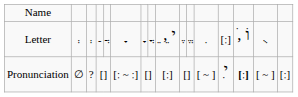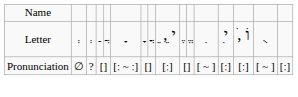 <table class="wikitable"  style="text-align:center;" class="wikitable">
 <tr>
 <td>Name</td>
 <td></td>
 <td></td>
 <td></td>
 <td></td>
 <td></td>
 <td></td>
 <td></td>
 <td></td>
 <td></td>
 <td></td>
 <td></td>
 <td></td>
 <td></td>
 <td></td>
 <td></td>
 </tr>
 <tr>
 <td>Letter</td>
 <td style="height:40px; font-size:150%; vertical-align:top;">ְ</td>
 <td style="height:40px; font-size:150%; vertical-align:top;">ְ</td>
 <td style="height:40px; font-size:150%; vertical-align:top;">ַ</td>
 <td style="height:40px; font-size:150%; vertical-align:top;">ֲ</td>
 <td style="height:40px; font-size:150%; vertical-align:top;">ָ</td>
 <td style="height:40px; font-size:150%; vertical-align:top;">ָ</td>
 <td style="height:40px; font-size:150%; vertical-align:top;">ֳ</td>
 <td style="height:40px; font-size:150%; vertical-align:top;">ֵ , ֵי</td>
 <td style="height:40px; font-size:150%; vertical-align:top;">ֶ</td>
 <td style="height:40px; font-size:150%; vertical-align:top;">ֱ</td>
 <td style="height:40px; font-size:150%; vertical-align:top;">ִ</td>
-<td>[ː]</td>
+<td style="height:40px; font-size:150%; vertical-align:top;">ִי</td>
 <td style="height:40px; font-size:150%; vertical-align:top;">ׂ, וֹ</td>
 <td style="height:40px; font-size:150%; vertical-align:top;">ֻ</td>
 <td style="height:40px; font-size:150%; vertical-align:top;"></td>
 </tr>
 <tr>
 <td>Pronunciation</td>
 <td>∅</td>
 <td>?</td>
 <td colspan="2">[]</td>
 <td>[ː ~ ː]</td>
 <td colspan="2">[]</td>
 <td>[ː]</td>
 <td colspan="2">[]</td>
 <td>[ ~ ]</td>
-<td style="height:40px; font-size:150%; vertical-align:top;">ִי</td>
-<td><strong>[ː]</strong></td>
+<td>[ː]</td>
+<td>[ː]</td>
 <td>[ ~ ]</td>
 <td>[ː]</td>
 </tr>
 </table>
